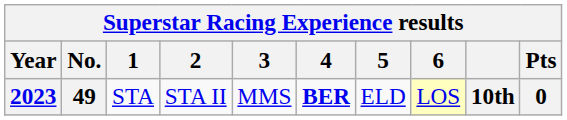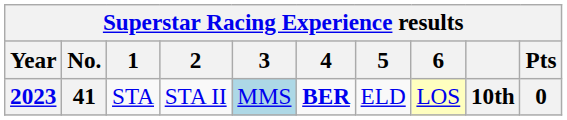 <table class="wikitable" style="text-align:center">
 <tr>
 <th colspan=10><a href='#'>Superstar Racing Experience</a> results</th>
 </tr>
 <tr>
 <th>Year</th>
 <th>No.</th>
 <th>1</th>
 <th>2</th>
 <th>3</th>
 <th>4</th>
 <th>5</th>
 <th>6</th>
 <th></th>
 <th>Pts</th>
 </tr>
 <tr>
 <th><a href='#'>2023</a></th>
-<th>49</th>
+<th>41</th>
 <td><a href='#'>STA</a></td>
 <td><a href='#'>STA II</a></td>
-<td><a href='#'>MMS</a></td>
+<td style="background: lightblue;"><a href='#'>MMS</a></td>
 <td><strong><a href='#'>BER</a></strong></td>
 <td><a href='#'>ELD</a></td>
 <td style="background:#FFFFBF;"><a href='#'>LOS</a><br></td>
 <th>10th</th>
 <th>0</th>
 </tr>
 </table>
